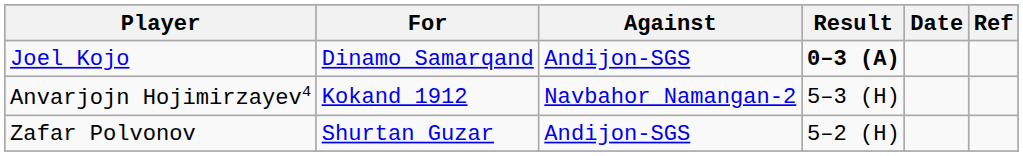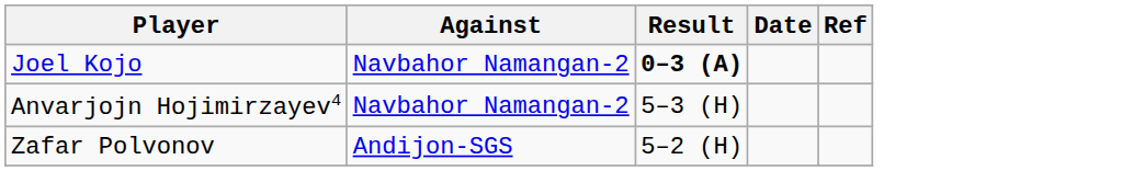 <table class="wikitable sortable">
 <tr>
 <th>Player</th>
-<th>For</th>
 <th>Against</th>
 <th style="text-align:center">Result</th>
 <th>Date</th>
 <th>Ref</th>
 </tr>
 <tr>
 <td> <a href='#'>Joel Kojo</a></td>
-<td><a href='#'>Dinamo Samarqand</a></td>
-<td><a href='#'>Andijon-SGS</a></td>
+<td><a href='#'>Navbahor Namangan-2</a></td>
 <td style="text-align:center;"><strong>0–3 (A)</strong></td>
 <td></td>
 <td></td>
 </tr>
 <tr>
 <td> Anvarjojn Hojimirzayev<small><sup>4</sup></small></td>
-<td><a href='#'>Kokand 1912</a></td>
 <td><a href='#'>Navbahor Namangan-2</a></td>
 <td style="text-align:center;">5–3 (H)</td>
 <td></td>
 <td></td>
 </tr>
 <tr>
 <td> Zafar Polvonov</td>
-<td><a href='#'>Shurtan Guzar</a></td>
 <td><a href='#'>Andijon-SGS</a></td>
 <td style="text-align:center;">5–2 (H)</td>
 <td></td>
 <td></td>
 </tr>
 </table>
